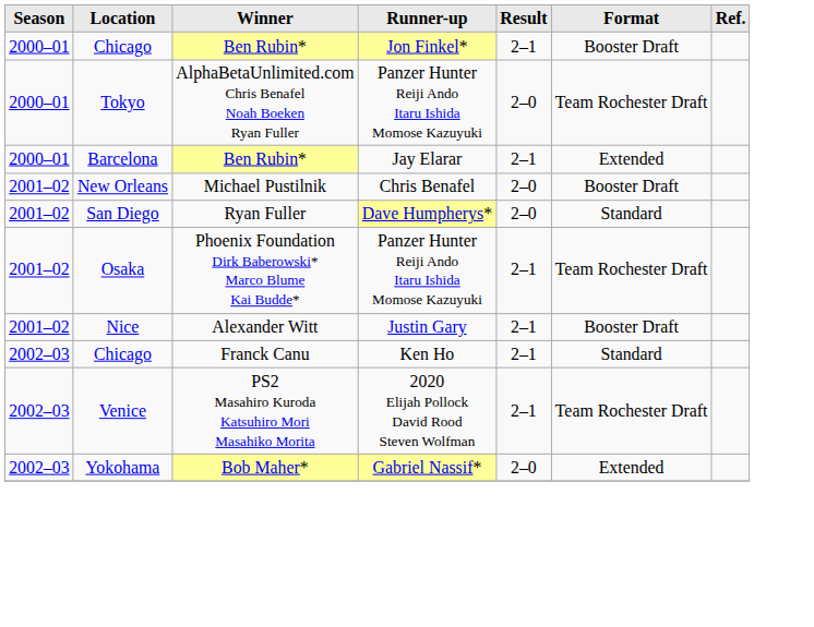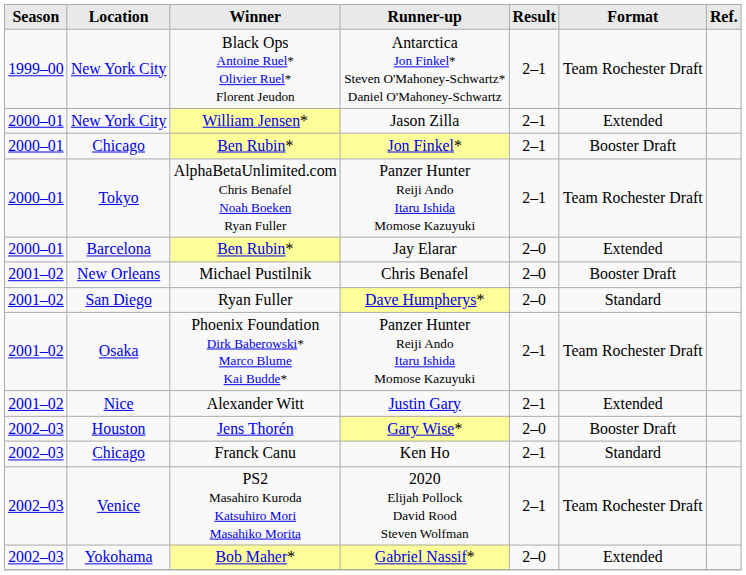 <table class="wikitable sortable">
 <tr>
 <th style="background: #E9E9E9;">Season</th>
 <th style="background: #E9E9E9;">Location</th>
 <th style="background: #E9E9E9;">Winner</th>
 <th style="background: #E9E9E9;">Runner-up</th>
 <th style="background: #E9E9E9;" class="unsortable">Result</th>
 <th style="background: #E9E9E9;">Format</th>
 <th style="background: #E9E9E9;" class="unsortable">Ref.</th>
+</tr>
+<tr>
+<td align="center"><a href='#'>1999–00</a></td>
+<td align="center"><a href='#'>New York City</a></td>
+<td align="center">Black Ops<br><small><a href='#'>Antoine Ruel</a>*<br><a href='#'>Olivier Ruel</a>*<br>Florent Jeudon</small></td>
+<td align="center">Antarctica<br><small><a href='#'>Jon Finkel</a>*<br>Steven O'Mahoney-Schwartz*<br>Daniel O'Mahoney-Schwartz</small></td>
+<td align="center">2–1</td>
+<td align="center">Team Rochester Draft</td>
+<td align="center"></td>
+</tr>
+<tr>
+<td align="center"><a href='#'>2000–01</a></td>
+<td align="center"><a href='#'>New York City</a></td>
+<td align="center" bgcolor="#FFFF99"><a href='#'>William Jensen</a>*</td>
+<td align="center">Jason Zilla</td>
+<td align="center">2–1</td>
+<td align="center">Extended</td>
+<td align="center"></td>
 </tr>
 <tr>
 <td align="center"><a href='#'>2000–01</a></td>
 <td align="center"><a href='#'>Chicago</a></td>
 <td align="center" bgcolor="#FFFF99"><a href='#'>Ben Rubin</a>*</td>
 <td align="center" bgcolor="#FFFF99"><a href='#'>Jon Finkel</a>*</td>
 <td align="center">2–1</td>
 <td align="center">Booster Draft</td>
 <td align="center"></td>
 </tr>
 <tr>
 <td align="center"><a href='#'>2000–01</a></td>
 <td align="center"><a href='#'>Tokyo</a></td>
 <td align="center">AlphaBetaUnlimited.com<br><small>Chris Benafel<br><a href='#'>Noah Boeken</a><br>Ryan Fuller</small></td>
 <td align="center">Panzer Hunter<br><small>Reiji Ando<br><a href='#'>Itaru Ishida</a><br>Momose Kazuyuki</small></td>
-<td align="center">2–0</td>
+<td align="center">2–1</td>
 <td align="center">Team Rochester Draft</td>
 <td align="center"></td>
 </tr>
 <tr>
 <td align="center"><a href='#'>2000–01</a></td>
 <td align="center"><a href='#'>Barcelona</a></td>
 <td align="center" bgcolor="#FFFF99"><a href='#'>Ben Rubin</a>*</td>
 <td align="center">Jay Elarar</td>
-<td align="center">2–1</td>
+<td align="center">2–0</td>
 <td align="center">Extended</td>
 <td align="center"></td>
 </tr>
 <tr>
 <td align="center"><a href='#'>2001–02</a></td>
 <td align="center"><a href='#'>New Orleans</a></td>
 <td align="center">Michael Pustilnik</td>
 <td align="center">Chris Benafel</td>
 <td align="center">2–0</td>
 <td align="center">Booster Draft</td>
 <td align="center"></td>
 </tr>
 <tr>
 <td align="center"><a href='#'>2001–02</a></td>
 <td align="center"><a href='#'>San Diego</a></td>
 <td align="center">Ryan Fuller</td>
 <td align="center" bgcolor="#FFFF99"><a href='#'>Dave Humpherys</a>*</td>
 <td align="center">2–0</td>
 <td align="center">Standard</td>
 <td align="center"></td>
 </tr>
 <tr>
 <td align="center"><a href='#'>2001–02</a></td>
 <td align="center"><a href='#'>Osaka</a></td>
 <td align="center">Phoenix Foundation<br><small><a href='#'>Dirk Baberowski</a>*<br><a href='#'>Marco Blume</a><br><a href='#'>Kai Budde</a>*</small></td>
 <td align="center">Panzer Hunter<br><small>Reiji Ando<br><a href='#'>Itaru Ishida</a><br>Momose Kazuyuki</small></td>
 <td align="center">2–1</td>
 <td align="center">Team Rochester Draft</td>
 <td align="center"></td>
 </tr>
 <tr>
 <td align="center"><a href='#'>2001–02</a></td>
 <td align="center"><a href='#'>Nice</a></td>
 <td align="center">Alexander Witt</td>
 <td align="center"><a href='#'>Justin Gary</a></td>
 <td align="center">2–1</td>
+<td align="center">Extended</td>
+<td align="center"></td>
+</tr>
+<tr>
+<td align="center"><a href='#'>2002–03</a></td>
+<td align="center"><a href='#'>Houston</a></td>
+<td align="center"><a href='#'>Jens Thorén</a></td>
+<td align="center" bgcolor="#FFFF99"><a href='#'>Gary Wise</a>*</td>
+<td align="center">2–0</td>
 <td align="center">Booster Draft</td>
 <td align="center"></td>
 </tr>
 <tr>
 <td align="center"><a href='#'>2002–03</a></td>
 <td align="center"><a href='#'>Chicago</a></td>
 <td align="center">Franck Canu</td>
 <td align="center">Ken Ho</td>
 <td align="center">2–1</td>
 <td align="center">Standard</td>
 <td align="center"></td>
 </tr>
 <tr>
 <td align="center"><a href='#'>2002–03</a></td>
 <td align="center"><a href='#'>Venice</a></td>
 <td align="center">PS2<br><small>Masahiro Kuroda<br><a href='#'>Katsuhiro Mori</a><br><a href='#'>Masahiko Morita</a></small></td>
 <td align="center">2020<br><small>Elijah Pollock<br>David Rood<br>Steven Wolfman</small></td>
 <td align="center">2–1</td>
 <td align="center">Team Rochester Draft</td>
 <td align="center"></td>
 </tr>
 <tr>
 <td align="center"><a href='#'>2002–03</a></td>
 <td align="center"><a href='#'>Yokohama</a></td>
 <td align="center" bgcolor="#FFFF99"><a href='#'>Bob Maher</a>*</td>
 <td align="center" bgcolor="#FFFF99"><a href='#'>Gabriel Nassif</a>*</td>
 <td align="center">2–0</td>
 <td align="center">Extended</td>
 <td align="center"></td>
 </tr>
 <tr>
 </tr>
 </table>
